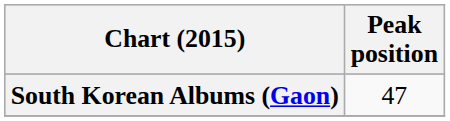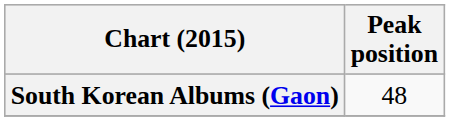 <table class="wikitable sortable plainrowheaders" style="text-align:center;">
 <tr>
 <th scope="col">Chart (2015)</th>
 <th scope="col">Peak<br>position</th>
 </tr>
 <tr>
 <th scope="row">South Korean Albums (<a href='#'>Gaon</a>)</th>
-<td>47</td>
+<td>48</td>
 </tr>
 <tr>
 </tr>
 </table>
